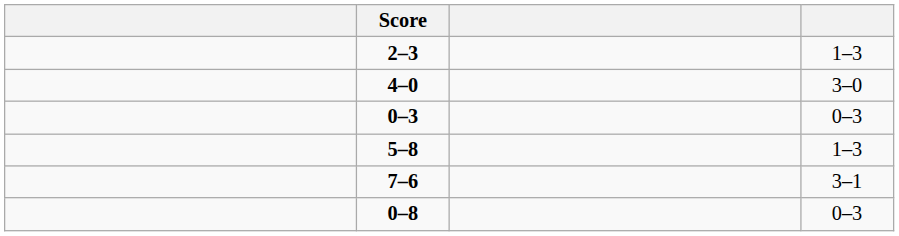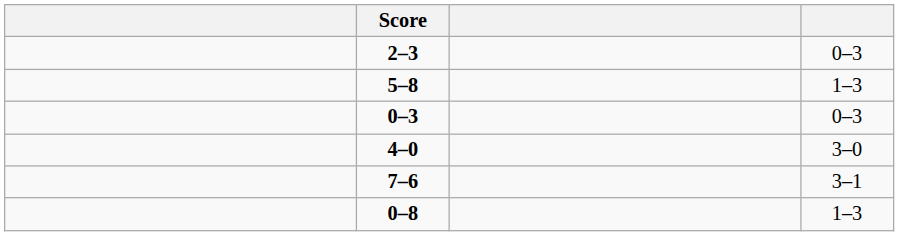 <table class="wikitable" style="text-align: center; ">
 <tr>
 <th align="right" width="270"></th>
 <th width="65">Score</th>
 <th align="left" width="270"></th>
 <th width="65"></th>
 </tr>
 <tr>
 <td align="left"></td>
 <td><strong>2–3</strong></td>
 <td align="left"><strong></strong></td>
-<td>1–3 <strong></strong></td>
+<td>0–3 <strong></strong></td>
 </tr>
 <tr>
+<td align="left"></td>
+<td><strong>5–8</strong></td>
 <td align="left"><strong></strong></td>
-<td><strong>4–0</strong></td>
-<td align="left"></td>
-<td>3–0 <strong></strong></td>
+<td>1–3 <strong></strong></td>
 </tr>
 <tr>
 <td align="left"></td>
 <td><strong>0–3</strong></td>
 <td align="left"><strong></strong></td>
 <td>0–3 <strong></strong></td>
 </tr>
 <tr>
+<td align="left"><strong></strong></td>
+<td><strong>4–0</strong></td>
 <td align="left"></td>
-<td><strong>5–8</strong></td>
-<td align="left"><strong></strong></td>
-<td>1–3 <strong></strong></td>
+<td>3–0 <strong></strong></td>
 </tr>
 <tr>
 <td align="left"><strong></strong></td>
 <td><strong>7–6</strong></td>
 <td align="left"></td>
 <td>3–1 <strong></strong></td>
 </tr>
 <tr>
 <td align="left"></td>
 <td><strong>0–8</strong></td>
 <td align="left"><strong></strong></td>
-<td>0–3 <strong></strong></td>
+<td>1–3 <strong></strong></td>
 </tr>
 </table>
